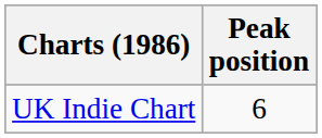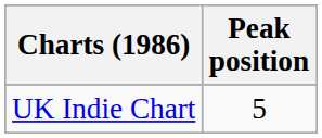 <table class="wikitable sortable">
 <tr>
 <th>Charts (1986)</th>
 <th>Peak<br>position</th>
 </tr>
 <tr>
 <td><a href='#'>UK Indie Chart</a></td>
-<td style="text-align:center;">6</td>
+<td style="text-align:center;">5</td>
 </tr>
 </table>
